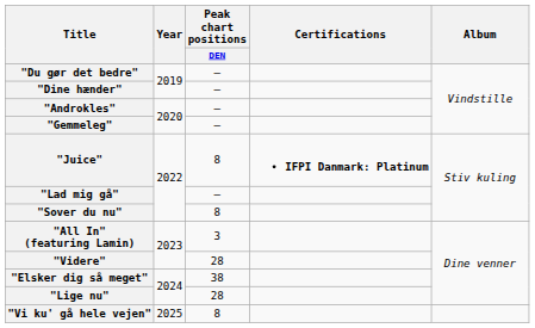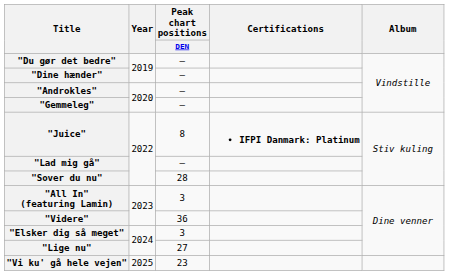 <table class="wikitable plainrowheaders" style="text-align:center;">
 <tr>
 <th scope="col" rowspan="2">Title</th>
 <th scope="col" rowspan="2">Year</th>
 <th scope="col">Peak chart positions</th>
 <th scope="col" rowspan="2">Certifications</th>
 <th scope="col" rowspan="2" style="width:8.5em;">Album</th>
 </tr>
 <tr>
 <th scope="col" style="width:3em;font-size:85%;"><a href='#'>DEN</a><br></th>
 </tr>
 <tr>
 <th scope="row">"Du gør det bedre"</th>
 <td rowspan="2">2019</td>
 <td>—</td>
 <td></td>
 <td rowspan="4"><em>Vindstille</em></td>
 </tr>
 <tr>
 <th scope="row">"Dine hænder"</th>
 <td>—</td>
 <td></td>
 </tr>
 <tr>
 <th scope="row">"Androkles"</th>
 <td rowspan="2">2020</td>
 <td>—</td>
 <td></td>
 </tr>
 <tr>
 <th scope="row">"Gemmeleg"</th>
 <td>—</td>
 <td></td>
 </tr>
 <tr>
 <th scope="row">"Juice"</th>
 <td rowspan="3">2022</td>
 <td>8</td>
 <td><strong><br><ul><li>IFPI Danmark: Platinum</li></ul></strong></td>
 <td rowspan="3"><em>Stiv kuling</em></td>
 </tr>
 <tr>
 <th scope="row">"Lad mig gå"</th>
 <td>—</td>
 <td></td>
 </tr>
 <tr>
 <th scope="row">"Sover du nu"</th>
-<td>8</td>
+<td>28</td>
 <td></td>
 </tr>
 <tr>
 <th scope="row">"All In"<br>(featuring Lamin)</th>
 <td rowspan="2">2023</td>
 <td>3</td>
 <td></td>
 <td rowspan="4"><em>Dine venner</em></td>
 </tr>
 <tr>
 <th scope="row">"Videre"</th>
-<td>28</td>
+<td>36<br></td>
 <td></td>
 </tr>
 <tr>
 <th scope="row">"Elsker dig så meget"</th>
 <td rowspan="2">2024</td>
-<td>38<br></td>
+<td>3</td>
 <td></td>
 </tr>
 <tr>
 <th scope="row">"Lige nu"<br></th>
-<td>28</td>
+<td>27<br></td>
 <td></td>
 </tr>
 <tr>
 <th scope="row">"Vi ku' gå hele vejen"</th>
 <td>2025</td>
-<td>8</td>
+<td>23<br></td>
 <td></td>
 <td></td>
 </tr>
 </table>
